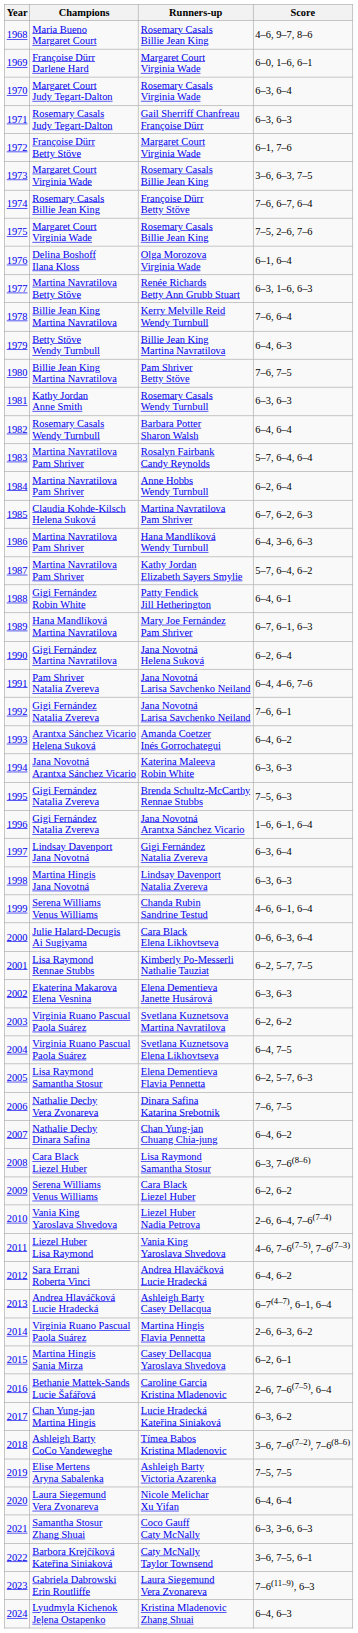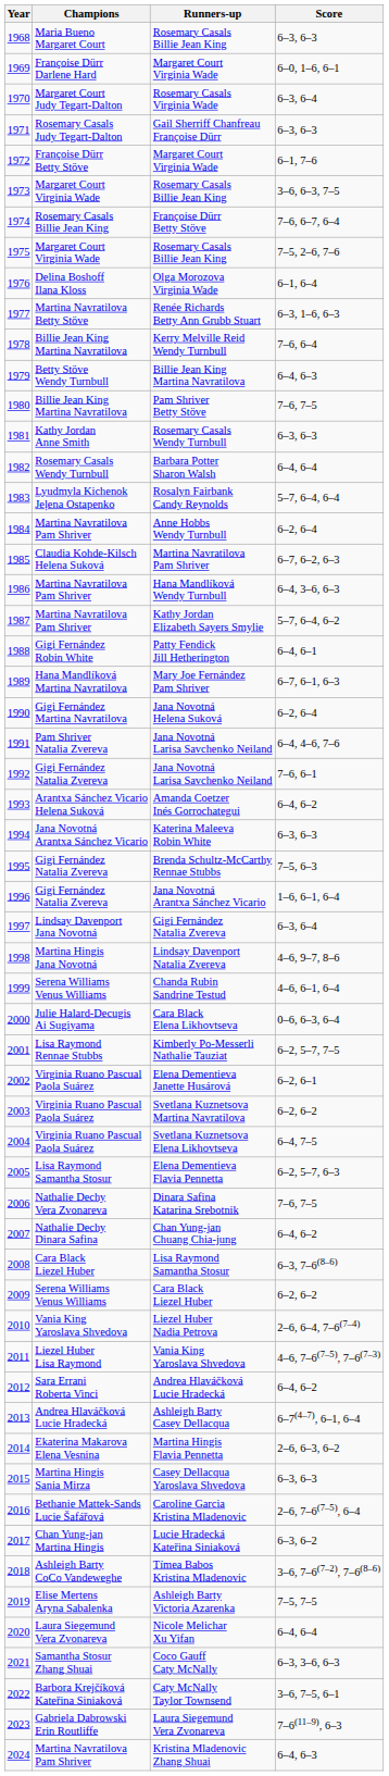 <table class="wikitable sortable">
 <tr>
 <th>Year</th>
 <th>Champions</th>
 <th>Runners-up</th>
 <th class=unsortable>Score</th>
 </tr>
 <tr>
 <td><a href='#'>1968</a></td>
 <td> <a href='#'>Maria Bueno</a> <br>  <a href='#'>Margaret Court</a></td>
 <td> <a href='#'>Rosemary Casals</a> <br>  <a href='#'>Billie Jean King</a></td>
-<td>4–6, 9–7, 8–6</td>
+<td>6–3, 6–3</td>
 </tr>
 <tr>
 <td><a href='#'>1969</a></td>
 <td> <a href='#'>Françoise Dürr</a> <br>  <a href='#'>Darlene Hard</a></td>
 <td> <a href='#'>Margaret Court</a> <br>  <a href='#'>Virginia Wade</a></td>
 <td>6–0, 1–6, 6–1</td>
 </tr>
 <tr>
 <td><a href='#'>1970</a></td>
 <td> <a href='#'>Margaret Court</a> <br>  <a href='#'>Judy Tegart-Dalton</a></td>
 <td> <a href='#'>Rosemary Casals</a> <br>  <a href='#'>Virginia Wade</a></td>
 <td>6–3, 6–4</td>
 </tr>
 <tr>
 <td><a href='#'>1971</a></td>
 <td> <a href='#'>Rosemary Casals</a> <br>  <a href='#'>Judy Tegart-Dalton</a></td>
 <td> <a href='#'>Gail Sherriff Chanfreau</a> <br>  <a href='#'>Françoise Dürr</a></td>
 <td>6–3, 6–3</td>
 </tr>
 <tr>
 <td><a href='#'>1972</a></td>
 <td> <a href='#'>Françoise Dürr</a> <br>  <a href='#'>Betty Stöve</a></td>
 <td> <a href='#'>Margaret Court</a> <br>  <a href='#'>Virginia Wade</a></td>
 <td>6–1, 7–6</td>
 </tr>
 <tr>
 <td><a href='#'>1973</a></td>
 <td> <a href='#'>Margaret Court</a> <br>  <a href='#'>Virginia Wade</a></td>
 <td> <a href='#'>Rosemary Casals</a> <br>  <a href='#'>Billie Jean King</a></td>
 <td>3–6, 6–3, 7–5</td>
 </tr>
 <tr>
 <td><a href='#'>1974</a></td>
 <td> <a href='#'>Rosemary Casals</a> <br>  <a href='#'>Billie Jean King</a></td>
 <td> <a href='#'>Françoise Dürr</a> <br>  <a href='#'>Betty Stöve</a></td>
 <td>7–6, 6–7, 6–4</td>
 </tr>
 <tr>
 <td><a href='#'>1975</a></td>
 <td> <a href='#'>Margaret Court</a> <br>  <a href='#'>Virginia Wade</a></td>
 <td> <a href='#'>Rosemary Casals</a> <br>  <a href='#'>Billie Jean King</a></td>
 <td>7–5, 2–6, 7–6</td>
 </tr>
 <tr>
 <td><a href='#'>1976</a></td>
 <td> <a href='#'>Delina Boshoff</a> <br>  <a href='#'>Ilana Kloss</a></td>
 <td> <a href='#'>Olga Morozova</a> <br>  <a href='#'>Virginia Wade</a></td>
 <td>6–1, 6–4</td>
 </tr>
 <tr>
 <td><a href='#'>1977</a></td>
 <td> <a href='#'>Martina Navratilova</a> <br>  <a href='#'>Betty Stöve</a></td>
 <td> <a href='#'>Renée Richards</a> <br>  <a href='#'>Betty Ann Grubb Stuart</a></td>
 <td>6–3, 1–6, 6–3</td>
 </tr>
 <tr>
 <td><a href='#'>1978</a></td>
 <td> <a href='#'>Billie Jean King</a> <br>  <a href='#'>Martina Navratilova</a></td>
 <td> <a href='#'>Kerry Melville Reid</a> <br>  <a href='#'>Wendy Turnbull</a></td>
 <td>7–6, 6–4</td>
 </tr>
 <tr>
 <td><a href='#'>1979</a></td>
 <td> <a href='#'>Betty Stöve</a> <br>  <a href='#'>Wendy Turnbull</a></td>
 <td> <a href='#'>Billie Jean King</a> <br>  <a href='#'>Martina Navratilova</a></td>
 <td>6–4, 6–3</td>
 </tr>
 <tr>
 <td><a href='#'>1980</a></td>
 <td> <a href='#'>Billie Jean King</a> <br>  <a href='#'>Martina Navratilova</a></td>
 <td> <a href='#'>Pam Shriver</a> <br>  <a href='#'>Betty Stöve</a></td>
 <td>7–6, 7–5</td>
 </tr>
 <tr>
 <td><a href='#'>1981</a></td>
 <td> <a href='#'>Kathy Jordan</a> <br>  <a href='#'>Anne Smith</a></td>
 <td> <a href='#'>Rosemary Casals</a> <br>  <a href='#'>Wendy Turnbull</a></td>
 <td>6–3, 6–3</td>
 </tr>
 <tr>
 <td><a href='#'>1982</a></td>
 <td> <a href='#'>Rosemary Casals</a> <br>  <a href='#'>Wendy Turnbull</a></td>
 <td> <a href='#'>Barbara Potter</a> <br>  <a href='#'>Sharon Walsh</a></td>
 <td>6–4, 6–4</td>
 </tr>
 <tr>
 <td><a href='#'>1983</a></td>
-<td> <a href='#'>Martina Navratilova</a> <br>  <a href='#'>Pam Shriver</a></td>
+<td> <a href='#'>Lyudmyla Kichenok</a> <br>  <a href='#'>Jeļena Ostapenko</a></td>
 <td> <a href='#'>Rosalyn Fairbank</a> <br>  <a href='#'>Candy Reynolds</a></td>
 <td>5–7, 6–4, 6–4</td>
 </tr>
 <tr>
 <td><a href='#'>1984</a></td>
 <td> <a href='#'>Martina Navratilova</a> <br>  <a href='#'>Pam Shriver</a></td>
 <td> <a href='#'>Anne Hobbs</a> <br>  <a href='#'>Wendy Turnbull</a></td>
 <td>6–2, 6–4</td>
 </tr>
 <tr>
 <td><a href='#'>1985</a></td>
 <td> <a href='#'>Claudia Kohde-Kilsch</a> <br>  <a href='#'>Helena Suková</a></td>
 <td> <a href='#'>Martina Navratilova</a> <br>  <a href='#'>Pam Shriver</a></td>
 <td>6–7, 6–2, 6–3</td>
 </tr>
 <tr>
 <td><a href='#'>1986</a></td>
 <td> <a href='#'>Martina Navratilova</a> <br>  <a href='#'>Pam Shriver</a></td>
 <td> <a href='#'>Hana Mandlíková</a> <br>  <a href='#'>Wendy Turnbull</a></td>
 <td>6–4, 3–6, 6–3</td>
 </tr>
 <tr>
 <td><a href='#'>1987</a></td>
 <td> <a href='#'>Martina Navratilova</a> <br>  <a href='#'>Pam Shriver</a></td>
 <td> <a href='#'>Kathy Jordan</a> <br>  <a href='#'>Elizabeth Sayers Smylie</a></td>
 <td>5–7, 6–4, 6–2</td>
 </tr>
 <tr>
 <td><a href='#'>1988</a></td>
 <td> <a href='#'>Gigi Fernández</a> <br>  <a href='#'>Robin White</a></td>
 <td> <a href='#'>Patty Fendick</a> <br>  <a href='#'>Jill Hetherington</a></td>
 <td>6–4, 6–1</td>
 </tr>
 <tr>
 <td><a href='#'>1989</a></td>
 <td> <a href='#'>Hana Mandlíková</a> <br>  <a href='#'>Martina Navratilova</a></td>
 <td> <a href='#'>Mary Joe Fernández</a> <br>  <a href='#'>Pam Shriver</a></td>
 <td>6–7, 6–1, 6–3</td>
 </tr>
 <tr>
 <td><a href='#'>1990</a></td>
 <td> <a href='#'>Gigi Fernández</a> <br>  <a href='#'>Martina Navratilova</a></td>
 <td> <a href='#'>Jana Novotná</a> <br>  <a href='#'>Helena Suková</a></td>
 <td>6–2, 6–4</td>
 </tr>
 <tr>
 <td><a href='#'>1991</a></td>
 <td> <a href='#'>Pam Shriver</a> <br>  <a href='#'>Natalia Zvereva</a></td>
 <td> <a href='#'>Jana Novotná</a> <br>  <a href='#'>Larisa Savchenko Neiland</a></td>
 <td>6–4, 4–6, 7–6</td>
 </tr>
 <tr>
 <td><a href='#'>1992</a></td>
 <td> <a href='#'>Gigi Fernández</a> <br>  <a href='#'>Natalia Zvereva</a></td>
 <td> <a href='#'>Jana Novotná</a> <br>  <a href='#'>Larisa Savchenko Neiland</a></td>
 <td>7–6, 6–1</td>
 </tr>
 <tr>
 <td><a href='#'>1993</a></td>
 <td> <a href='#'>Arantxa Sánchez Vicario</a> <br>  <a href='#'>Helena Suková</a></td>
 <td> <a href='#'>Amanda Coetzer</a> <br>  <a href='#'>Inés Gorrochategui</a></td>
 <td>6–4, 6–2</td>
 </tr>
 <tr>
 <td><a href='#'>1994</a></td>
 <td> <a href='#'>Jana Novotná</a> <br>  <a href='#'>Arantxa Sánchez Vicario</a></td>
 <td> <a href='#'>Katerina Maleeva</a> <br>  <a href='#'>Robin White</a></td>
 <td>6–3, 6–3</td>
 </tr>
 <tr>
 <td><a href='#'>1995</a></td>
 <td> <a href='#'>Gigi Fernández</a> <br>  <a href='#'>Natalia Zvereva</a></td>
 <td> <a href='#'>Brenda Schultz-McCarthy</a> <br>  <a href='#'>Rennae Stubbs</a></td>
 <td>7–5, 6–3</td>
 </tr>
 <tr>
 <td><a href='#'>1996</a></td>
 <td> <a href='#'>Gigi Fernández</a> <br>  <a href='#'>Natalia Zvereva</a></td>
 <td> <a href='#'>Jana Novotná</a> <br>  <a href='#'>Arantxa Sánchez Vicario</a></td>
 <td>1–6, 6–1, 6–4</td>
 </tr>
 <tr>
 <td><a href='#'>1997</a></td>
 <td> <a href='#'>Lindsay Davenport</a> <br>  <a href='#'>Jana Novotná</a></td>
 <td> <a href='#'>Gigi Fernández</a> <br>  <a href='#'>Natalia Zvereva</a></td>
 <td>6–3, 6–4</td>
 </tr>
 <tr>
 <td><a href='#'>1998</a></td>
 <td> <a href='#'>Martina Hingis</a> <br>  <a href='#'>Jana Novotná</a></td>
 <td> <a href='#'>Lindsay Davenport</a> <br>  <a href='#'>Natalia Zvereva</a></td>
-<td>6–3, 6–3</td>
+<td>4–6, 9–7, 8–6</td>
 </tr>
 <tr>
 <td><a href='#'>1999</a></td>
 <td> <a href='#'>Serena Williams</a> <br>  <a href='#'>Venus Williams</a></td>
 <td> <a href='#'>Chanda Rubin</a> <br>  <a href='#'>Sandrine Testud</a></td>
 <td>4–6, 6–1, 6–4</td>
 </tr>
 <tr>
 <td><a href='#'>2000</a></td>
 <td> <a href='#'>Julie Halard-Decugis</a> <br>  <a href='#'>Ai Sugiyama</a></td>
 <td> <a href='#'>Cara Black</a> <br>  <a href='#'>Elena Likhovtseva</a></td>
 <td>0–6, 6–3, 6–4</td>
 </tr>
 <tr>
 <td><a href='#'>2001</a></td>
 <td> <a href='#'>Lisa Raymond</a> <br>  <a href='#'>Rennae Stubbs</a></td>
 <td> <a href='#'>Kimberly Po-Messerli</a> <br>  <a href='#'>Nathalie Tauziat</a></td>
 <td>6–2, 5–7, 7–5</td>
 </tr>
 <tr>
 <td><a href='#'>2002</a></td>
-<td> <a href='#'>Ekaterina Makarova</a><br> <a href='#'>Elena Vesnina</a></td>
+<td> <a href='#'>Virginia Ruano Pascual</a> <br>  <a href='#'>Paola Suárez</a></td>
 <td> <a href='#'>Elena Dementieva</a> <br>  <a href='#'>Janette Husárová</a></td>
-<td>6–3, 6–3</td>
+<td>6–2, 6–1</td>
 </tr>
 <tr>
 <td><a href='#'>2003</a></td>
 <td> <a href='#'>Virginia Ruano Pascual</a> <br>  <a href='#'>Paola Suárez</a></td>
 <td> <a href='#'>Svetlana Kuznetsova</a> <br>  <a href='#'>Martina Navratilova</a></td>
 <td>6–2, 6–2</td>
 </tr>
 <tr>
 <td><a href='#'>2004</a></td>
 <td> <a href='#'>Virginia Ruano Pascual</a> <br>  <a href='#'>Paola Suárez</a></td>
 <td> <a href='#'>Svetlana Kuznetsova</a> <br>  <a href='#'>Elena Likhovtseva</a></td>
 <td>6–4, 7–5</td>
 </tr>
 <tr>
 <td><a href='#'>2005</a></td>
 <td> <a href='#'>Lisa Raymond</a> <br>  <a href='#'>Samantha Stosur</a></td>
 <td> <a href='#'>Elena Dementieva</a> <br>  <a href='#'>Flavia Pennetta</a></td>
 <td>6–2, 5–7, 6–3</td>
 </tr>
 <tr>
 <td><a href='#'>2006</a></td>
 <td> <a href='#'>Nathalie Dechy</a> <br>  <a href='#'>Vera Zvonareva</a></td>
 <td> <a href='#'>Dinara Safina</a> <br>  <a href='#'>Katarina Srebotnik</a></td>
 <td>7–6, 7–5</td>
 </tr>
 <tr>
 <td><a href='#'>2007</a></td>
 <td> <a href='#'>Nathalie Dechy</a> <br>  <a href='#'>Dinara Safina</a></td>
 <td> <a href='#'>Chan Yung-jan</a> <br>  <a href='#'>Chuang Chia-jung</a></td>
 <td>6–4, 6–2</td>
 </tr>
 <tr>
 <td><a href='#'>2008</a></td>
 <td> <a href='#'>Cara Black</a> <br>  <a href='#'>Liezel Huber</a></td>
 <td> <a href='#'>Lisa Raymond</a> <br>  <a href='#'>Samantha Stosur</a></td>
 <td>6–3, 7–6<sup>(8–6)</sup></td>
 </tr>
 <tr>
 <td><a href='#'>2009</a></td>
 <td> <a href='#'>Serena Williams</a> <br>  <a href='#'>Venus Williams</a></td>
 <td> <a href='#'>Cara Black</a> <br>  <a href='#'>Liezel Huber</a></td>
 <td>6–2, 6–2</td>
 </tr>
 <tr>
 <td><a href='#'>2010</a></td>
 <td> <a href='#'>Vania King</a> <br>  <a href='#'>Yaroslava Shvedova</a></td>
 <td> <a href='#'>Liezel Huber</a> <br>  <a href='#'>Nadia Petrova</a></td>
 <td>2–6, 6–4, 7–6<sup>(7–4)</sup></td>
 </tr>
 <tr>
 <td><a href='#'>2011</a></td>
 <td> <a href='#'>Liezel Huber</a> <br>  <a href='#'>Lisa Raymond</a></td>
 <td> <a href='#'>Vania King</a> <br>  <a href='#'>Yaroslava Shvedova</a></td>
 <td>4–6, 7–6<sup>(7–5)</sup>, 7–6<sup>(7–3)</sup></td>
 </tr>
 <tr>
 <td><a href='#'>2012</a></td>
 <td> <a href='#'>Sara Errani</a> <br>  <a href='#'>Roberta Vinci</a></td>
 <td> <a href='#'>Andrea Hlaváčková</a> <br>  <a href='#'>Lucie Hradecká</a></td>
 <td>6–4, 6–2</td>
 </tr>
 <tr>
 <td><a href='#'>2013</a></td>
 <td> <a href='#'>Andrea Hlaváčková</a> <br>  <a href='#'>Lucie Hradecká</a></td>
 <td> <a href='#'>Ashleigh Barty</a> <br>  <a href='#'>Casey Dellacqua</a></td>
 <td>6–7<sup>(4–7)</sup>, 6–1, 6–4</td>
 </tr>
 <tr>
 <td><a href='#'>2014</a></td>
-<td> <a href='#'>Virginia Ruano Pascual</a> <br>  <a href='#'>Paola Suárez</a></td>
+<td> <a href='#'>Ekaterina Makarova</a><br> <a href='#'>Elena Vesnina</a></td>
 <td> <a href='#'>Martina Hingis</a><br> <a href='#'>Flavia Pennetta</a></td>
 <td>2–6, 6–3, 6–2</td>
 </tr>
 <tr>
 <td><a href='#'>2015</a></td>
 <td> <a href='#'>Martina Hingis</a><br> <a href='#'>Sania Mirza</a></td>
 <td> <a href='#'>Casey Dellacqua</a><br> <a href='#'>Yaroslava Shvedova</a></td>
-<td>6–2, 6–1</td>
+<td>6–3, 6–3</td>
 </tr>
 <tr>
 <td><a href='#'>2016</a></td>
 <td> <a href='#'>Bethanie Mattek-Sands</a><br> <a href='#'>Lucie Šafářová</a></td>
 <td> <a href='#'>Caroline Garcia</a><br> <a href='#'>Kristina Mladenovic</a></td>
 <td>2–6, 7–6<sup>(7–5)</sup>, 6–4</td>
 </tr>
 <tr>
 <td><a href='#'>2017</a></td>
 <td> <a href='#'>Chan Yung-jan</a><br> <a href='#'>Martina Hingis</a></td>
 <td> <a href='#'>Lucie Hradecká</a><br> <a href='#'>Kateřina Siniaková</a></td>
 <td>6–3, 6–2</td>
 </tr>
 <tr>
 <td><a href='#'>2018</a></td>
 <td> <a href='#'>Ashleigh Barty</a><br> <a href='#'>CoCo Vandeweghe</a></td>
 <td> <a href='#'>Tímea Babos</a><br> <a href='#'>Kristina Mladenovic</a></td>
 <td>3–6, 7–6<sup>(7–2)</sup>, 7–6<sup>(8–6)</sup></td>
 </tr>
 <tr>
 <td><a href='#'>2019</a></td>
 <td> <a href='#'>Elise Mertens</a><br> <a href='#'>Aryna Sabalenka</a></td>
 <td> <a href='#'>Ashleigh Barty</a><br> <a href='#'>Victoria Azarenka</a></td>
 <td>7–5, 7–5</td>
 </tr>
 <tr>
 <td><a href='#'>2020</a></td>
 <td> <a href='#'>Laura Siegemund</a><br> <a href='#'>Vera Zvonareva</a></td>
 <td> <a href='#'>Nicole Melichar</a><br> <a href='#'>Xu Yifan</a></td>
 <td>6–4, 6–4</td>
 </tr>
 <tr>
 <td><a href='#'>2021</a></td>
 <td> <a href='#'>Samantha Stosur</a><br> <a href='#'>Zhang Shuai</a></td>
 <td> <a href='#'>Coco Gauff</a><br> <a href='#'>Caty McNally</a></td>
 <td>6–3, 3–6, 6–3</td>
 </tr>
 <tr>
 <td><a href='#'>2022</a></td>
 <td> <a href='#'>Barbora Krejčíková</a><br> <a href='#'>Kateřina Siniaková</a></td>
 <td> <a href='#'>Caty McNally</a><br>  <a href='#'>Taylor Townsend</a></td>
 <td>3–6, 7–5, 6–1</td>
 </tr>
 <tr>
 <td><a href='#'>2023</a></td>
 <td> <a href='#'>Gabriela Dabrowski</a> <br>  <a href='#'>Erin Routliffe</a></td>
 <td> <a href='#'>Laura Siegemund</a> <br>  <a href='#'>Vera Zvonareva</a></td>
 <td>7–6<sup>(11–9)</sup>, 6–3</td>
 </tr>
 <tr>
 <td><a href='#'>2024</a></td>
-<td> <a href='#'>Lyudmyla Kichenok</a> <br>  <a href='#'>Jeļena Ostapenko</a></td>
+<td> <a href='#'>Martina Navratilova</a> <br>  <a href='#'>Pam Shriver</a></td>
 <td> <a href='#'>Kristina Mladenovic</a> <br>  <a href='#'>Zhang Shuai</a></td>
 <td>6–4, 6–3</td>
 </tr>
 </table>
